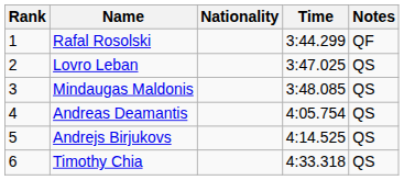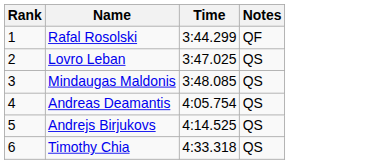 <table class="wikitable">
 <tr>
 <th>Rank</th>
 <th>Name</th>
-<th>Nationality</th>
 <th>Time</th>
 <th>Notes</th>
 </tr>
 <tr>
 <td>1</td>
 <td><a href='#'>Rafal Rosolski</a></td>
-<td></td>
 <td>3:44.299</td>
 <td>QF</td>
 </tr>
 <tr>
 <td>2</td>
 <td><a href='#'>Lovro Leban</a></td>
-<td></td>
 <td>3:47.025</td>
 <td>QS</td>
 </tr>
 <tr>
 <td>3</td>
 <td><a href='#'>Mindaugas Maldonis</a></td>
-<td></td>
 <td>3:48.085</td>
 <td>QS</td>
 </tr>
 <tr>
 <td>4</td>
 <td><a href='#'>Andreas Deamantis</a></td>
-<td></td>
 <td>4:05.754</td>
 <td>QS</td>
 </tr>
 <tr>
 <td>5</td>
 <td><a href='#'>Andrejs Birjukovs</a></td>
-<td></td>
 <td>4:14.525</td>
 <td>QS</td>
 </tr>
 <tr>
 <td>6</td>
 <td><a href='#'>Timothy Chia</a></td>
-<td></td>
 <td>4:33.318</td>
 <td>QS</td>
 </tr>
 </table>
